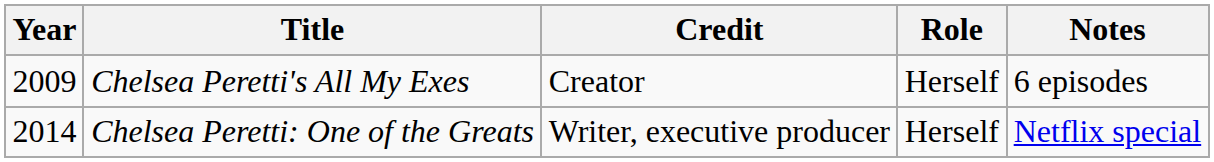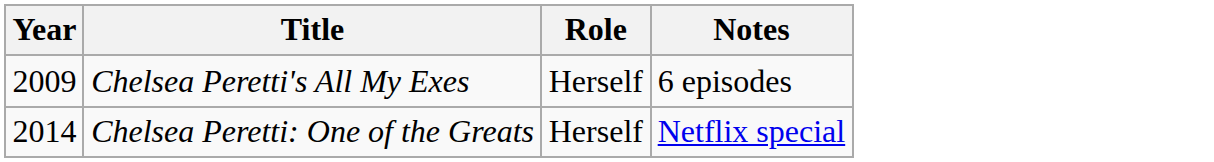 <table class="wikitable sortable">
 <tr>
 <th>Year</th>
 <th>Title</th>
-<th>Credit</th>
 <th>Role</th>
 <th class="unsortable">Notes</th>
 </tr>
 <tr>
 <td>2009</td>
 <td><em>Chelsea Peretti's All My Exes</em></td>
-<td>Creator</td>
 <td>Herself</td>
 <td>6 episodes</td>
 </tr>
 <tr>
 <td>2014</td>
 <td><em>Chelsea Peretti: One of the Greats</em></td>
-<td>Writer, executive producer</td>
 <td>Herself</td>
 <td><a href='#'>Netflix special</a></td>
 </tr>
 </table>
